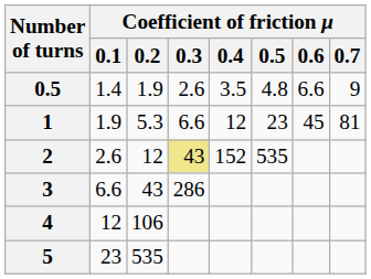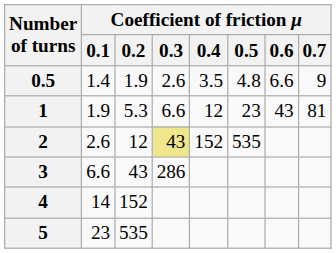 <table class="wikitable" style="text-align:right;">
 <tr>
 <th rowspan="2">Number<br>of turns</th>
 <th colspan="7">Coefficient of friction <em>μ</em></th>
 </tr>
 <tr>
 <th scope="col">0.1</th>
 <th scope="col">0.2</th>
 <th scope="col">0.3</th>
 <th scope="col">0.4</th>
 <th scope="col">0.5</th>
 <th scope="col">0.6</th>
 <th scope="col">0.7</th>
 </tr>
 <tr>
 <th scope="row">0.5</th>
 <td>1.4</td>
 <td>1.9</td>
 <td>2.6</td>
 <td>3.5</td>
 <td>4.8</td>
 <td>6.6</td>
 <td>9</td>
 </tr>
 <tr>
 <th scope="row">1</th>
 <td>1.9</td>
 <td>5.3</td>
 <td>6.6</td>
 <td>12</td>
 <td>23</td>
-<td>45</td>
+<td>43</td>
 <td>81</td>
 </tr>
 <tr>
 <th scope="row">2</th>
 <td>2.6</td>
 <td>12</td>
 <td style="background: khaki;">43</td>
 <td>152</td>
 <td>535</td>
 <td></td>
 <td></td>
 </tr>
 <tr>
 <th scope="row">3</th>
 <td>6.6</td>
 <td>43</td>
 <td>286</td>
 <td></td>
 <td></td>
 <td></td>
 <td></td>
 </tr>
 <tr>
 <th scope="row">4</th>
-<td>12</td>
-<td>106</td>
+<td>14</td>
+<td>152</td>
 <td></td>
 <td></td>
 <td></td>
 <td></td>
 <td></td>
 </tr>
 <tr>
 <th scope="row">5</th>
 <td>23</td>
 <td>535</td>
 <td></td>
 <td></td>
 <td></td>
 <td></td>
 <td></td>
 </tr>
 </table>
